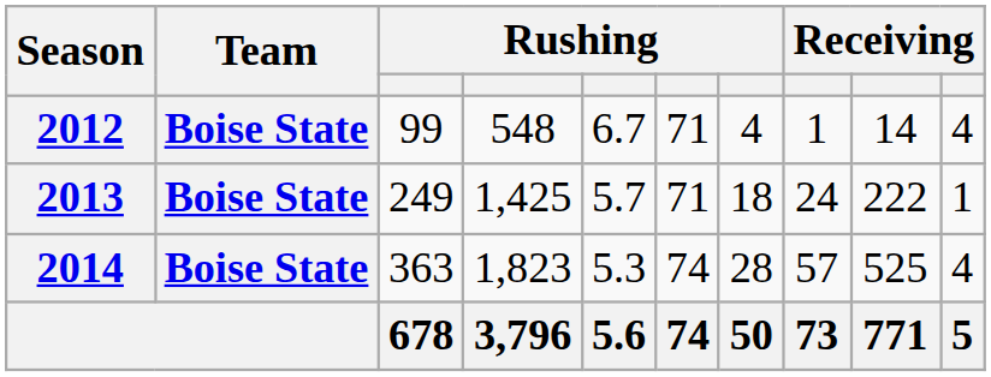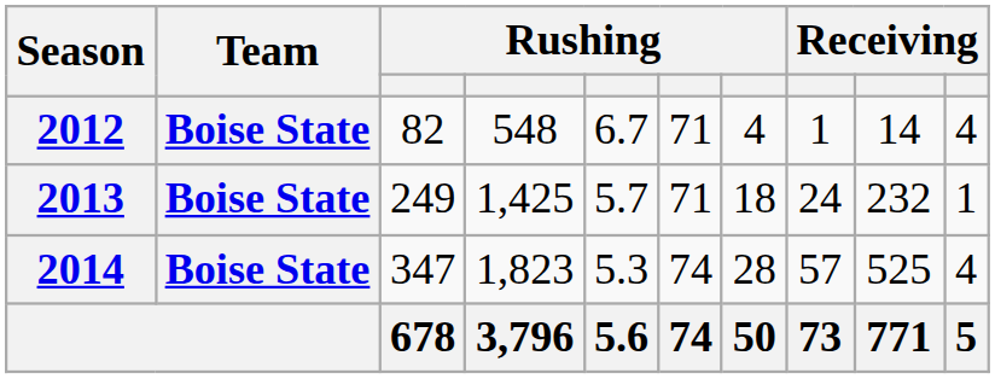 <table class="wikitable" style="text-align:center;">
 <tr>
 <th rowspan="2">Season</th>
 <th rowspan="2">Team</th>
 <th colspan="5">Rushing</th>
 <th colspan="3">Receiving</th>
 </tr>
 <tr>
 <th></th>
 <th></th>
 <th></th>
 <th></th>
 <th></th>
 <th></th>
 <th></th>
 <th></th>
 </tr>
 <tr>
 <th><a href='#'>2012</a></th>
 <th><a href='#'>Boise State</a></th>
-<td>99</td>
+<td>82</td>
 <td>548</td>
 <td>6.7</td>
 <td>71</td>
 <td>4</td>
 <td>1</td>
 <td>14</td>
 <td>4</td>
 </tr>
 <tr>
 <th><a href='#'>2013</a></th>
 <th><a href='#'>Boise State</a></th>
 <td>249</td>
 <td>1,425</td>
 <td>5.7</td>
 <td>71</td>
 <td>18</td>
 <td>24</td>
-<td>222</td>
+<td>232</td>
 <td>1</td>
 </tr>
 <tr>
 <th><a href='#'>2014</a></th>
 <th><a href='#'>Boise State</a></th>
-<td>363</td>
+<td>347</td>
 <td>1,823</td>
 <td>5.3</td>
 <td>74</td>
 <td>28</td>
 <td>57</td>
 <td>525</td>
 <td>4</td>
 </tr>
 <tr>
 <th colspan="2"></th>
 <th>678</th>
 <th>3,796</th>
 <th>5.6</th>
 <th>74</th>
 <th>50</th>
 <th>73</th>
 <th>771</th>
 <th>5</th>
 </tr>
 </table>
